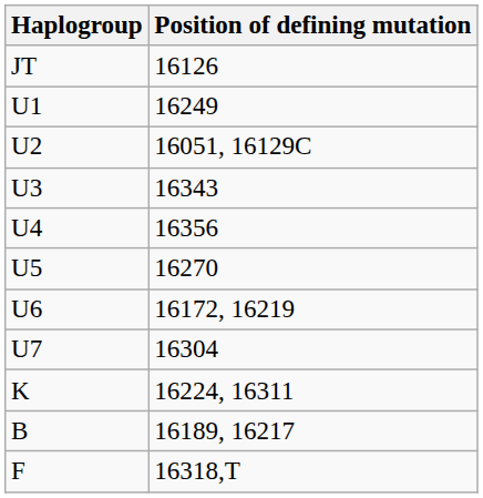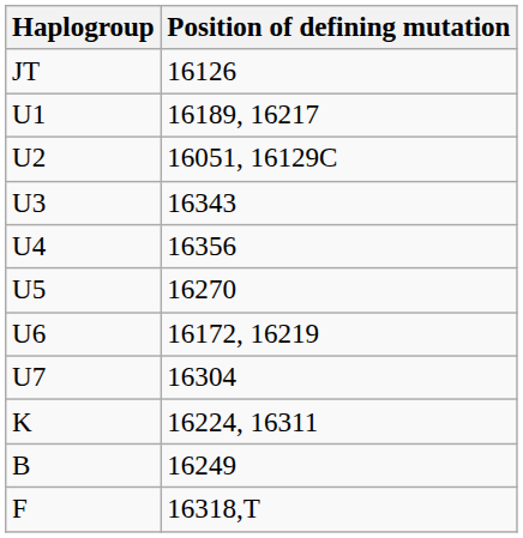 <table class="wikitable">
 <tr>
 <th>Haplogroup</th>
 <th>Position of defining mutation</th>
 </tr>
 <tr>
 <td>JT</td>
 <td>16126</td>
 </tr>
 <tr>
 <td>U1</td>
-<td>16249</td>
+<td>16189, 16217</td>
 </tr>
 <tr>
 <td>U2</td>
 <td>16051, 16129C</td>
 </tr>
 <tr>
 <td>U3</td>
 <td>16343</td>
 </tr>
 <tr>
 <td>U4</td>
 <td>16356</td>
 </tr>
 <tr>
 <td>U5</td>
 <td>16270</td>
 </tr>
 <tr>
 <td>U6</td>
 <td>16172, 16219</td>
 </tr>
 <tr>
 <td>U7</td>
 <td>16304</td>
 </tr>
 <tr>
 <td>K</td>
 <td>16224, 16311</td>
 </tr>
 <tr>
 <td>B</td>
-<td>16189, 16217</td>
+<td>16249</td>
 </tr>
 <tr>
 <td>F</td>
 <td>16318,T</td>
 </tr>
 </table>
